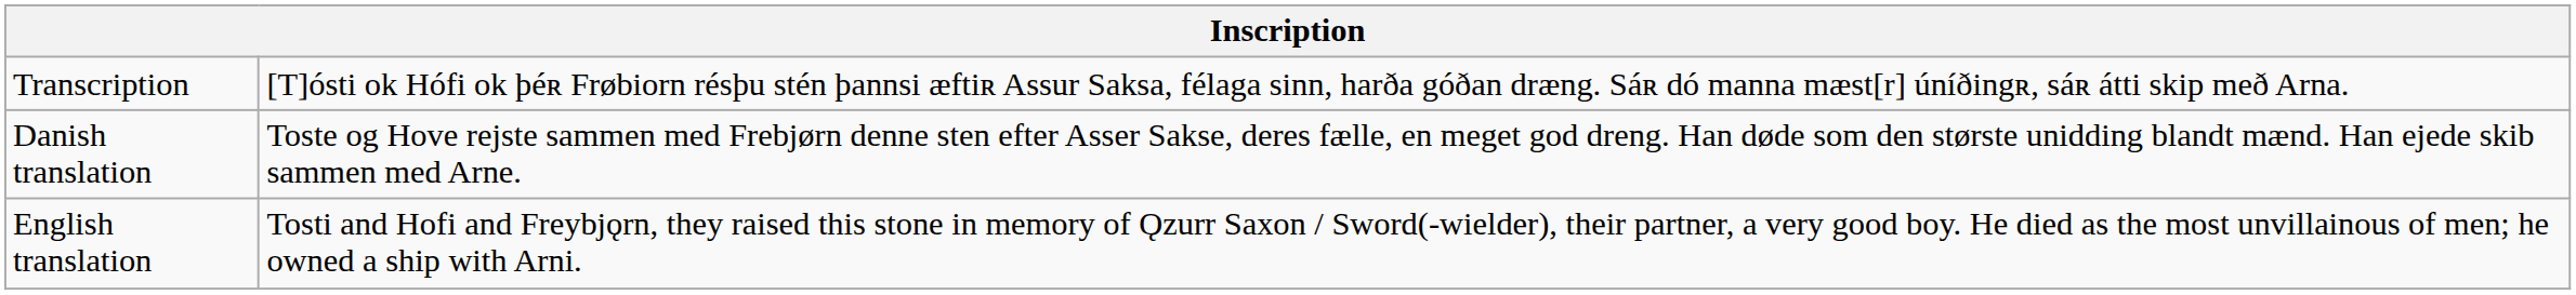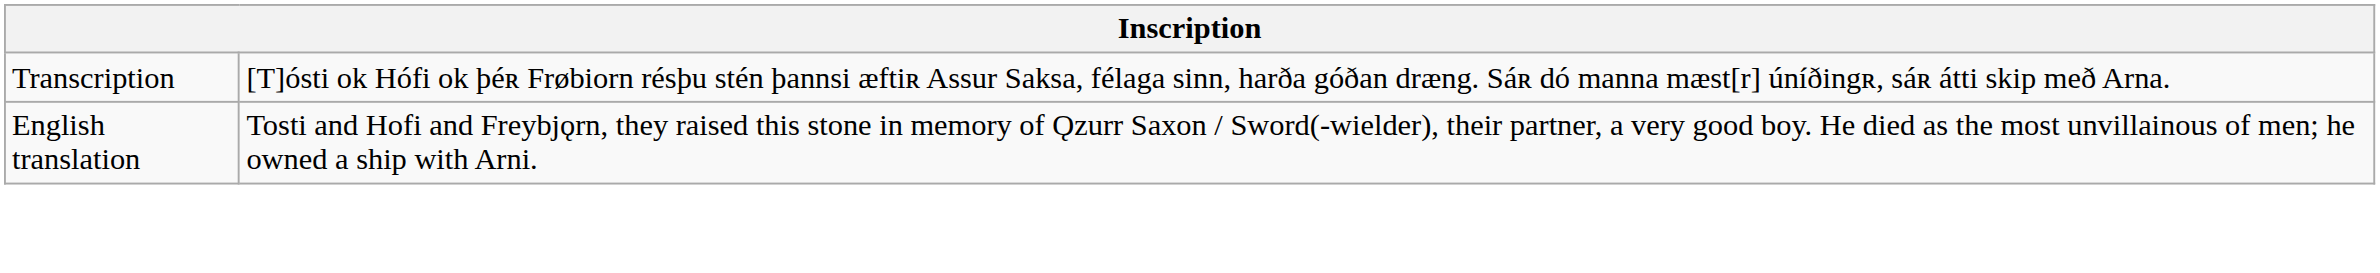 <table class="wikitable">
 <tr>
 <th align="left" colspan="2"><strong>Inscription </strong></th>
 </tr>
 <tr>
 <td align="left">Transcription</td>
 <td>[T]ósti ok Hófi ok þéʀ Frøbiorn résþu stén þannsi æftiʀ Assur Saksa, félaga sinn, harða góðan dræng. Sáʀ dó manna mæst[r] úníðingʀ, sáʀ átti skip með Arna.</td>
 </tr>
 <tr>
-<td align="left">Danish translation</td>
-<td>Toste og Hove rejste sammen med Frebjørn denne sten efter Asser Sakse, deres fælle, en meget god dreng. Han døde som den største unidding blandt mænd. Han ejede skib sammen med Arne.</td>
-</tr>
-<tr>
 <td align="left">English translation</td>
 <td>Tosti and Hofi and Freybjǫrn, they raised this stone in memory of Ǫzurr Saxon / Sword(-wielder), their partner, a very good boy. He died as the most unvillainous of men; he owned a ship with Arni.</td>
 </tr>
 </table>
